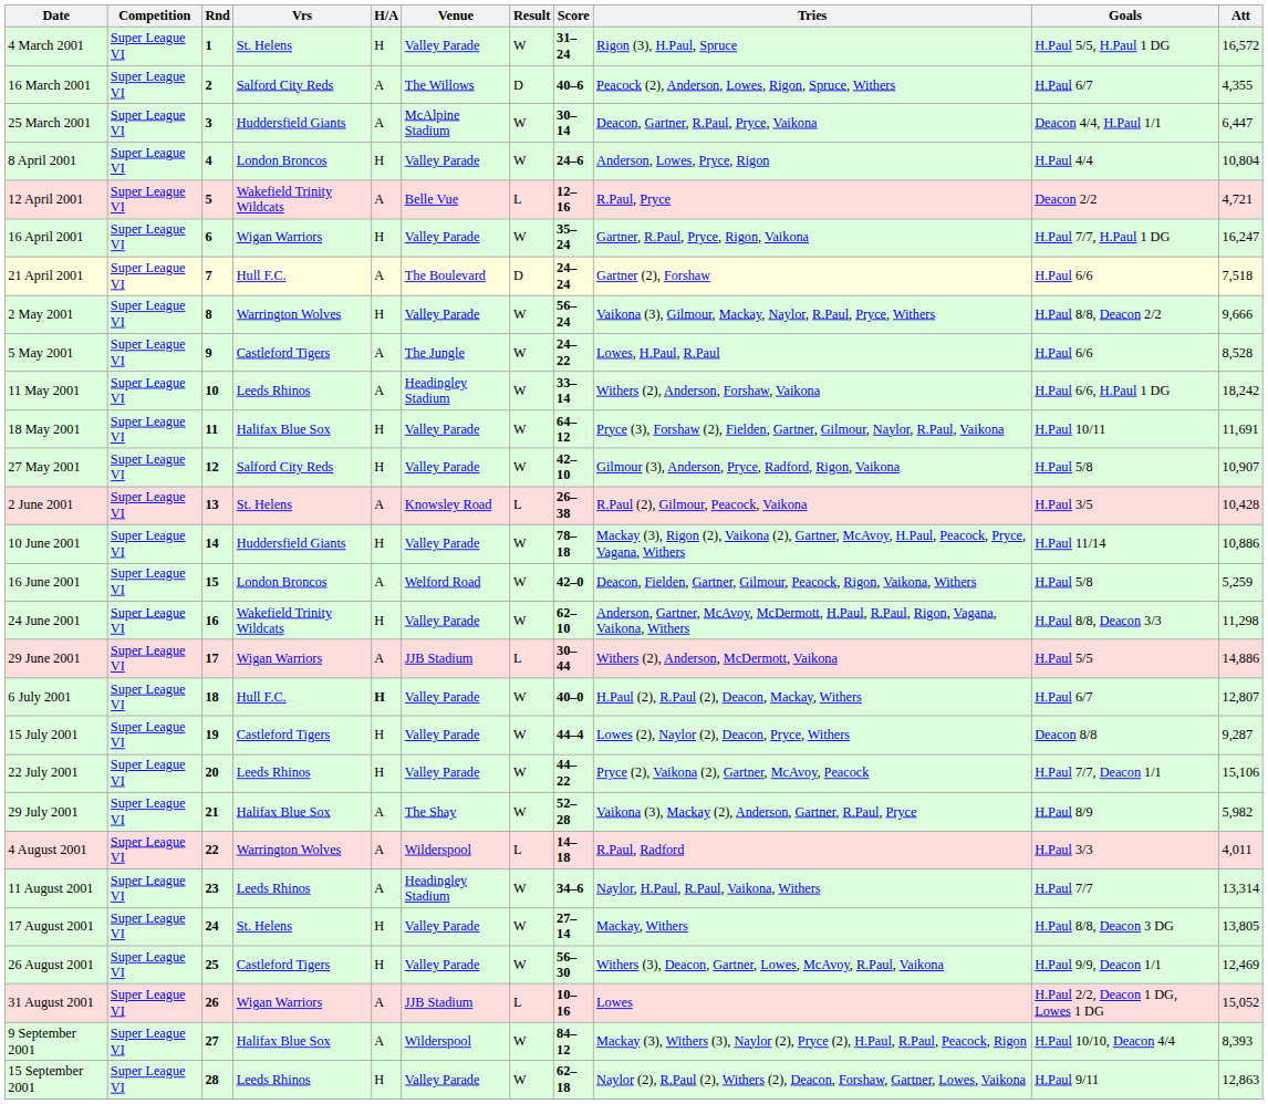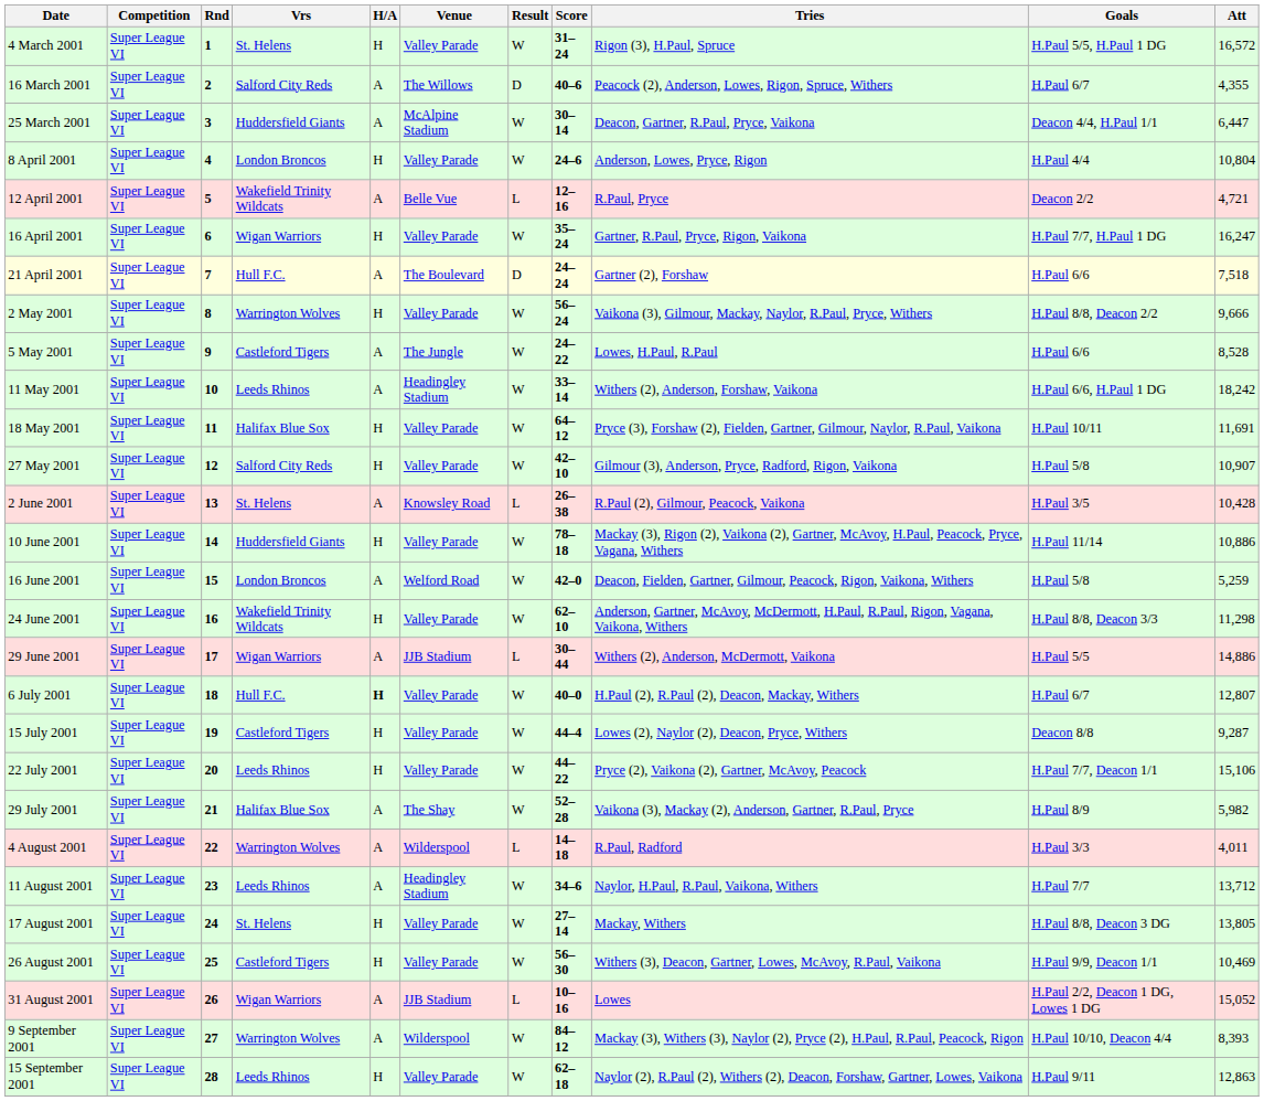 <table class="wikitable" style="font-size:85%;" width="100%">
 <tr>
 <th>Date</th>
 <th>Competition</th>
 <th>Rnd</th>
 <th>Vrs</th>
 <th>H/A</th>
 <th>Venue</th>
 <th>Result</th>
 <th>Score</th>
 <th>Tries</th>
 <th>Goals</th>
 <th>Att</th>
 </tr>
 <tr style="background:#ddffdd;" width=20|>
 <td>4 March 2001</td>
 <td><a href='#'>Super League VI</a></td>
 <td><strong>1</strong></td>
 <td><a href='#'>St. Helens</a></td>
 <td>H</td>
 <td><a href='#'>Valley Parade</a></td>
 <td>W</td>
 <td><strong>31–24</strong></td>
 <td><a href='#'>Rigon</a> (3), <a href='#'>H.Paul</a>, <a href='#'>Spruce</a></td>
 <td><a href='#'>H.Paul</a> 5/5, <a href='#'>H.Paul</a> 1 DG</td>
 <td>16,572</td>
 </tr>
 <tr style="background:#ddffdd;" width=20|>
 <td>16 March 2001</td>
 <td><a href='#'>Super League VI</a></td>
 <td><strong>2</strong></td>
 <td><a href='#'>Salford City Reds</a></td>
 <td>A</td>
 <td><a href='#'>The Willows</a></td>
 <td>D</td>
 <td><strong>40–6</strong></td>
 <td><a href='#'>Peacock</a> (2), <a href='#'>Anderson</a>, <a href='#'>Lowes</a>, <a href='#'>Rigon</a>, <a href='#'>Spruce</a>, <a href='#'>Withers</a></td>
 <td><a href='#'>H.Paul</a> 6/7</td>
 <td>4,355</td>
 </tr>
 <tr style="background:#ddffdd;" width=20|>
 <td>25 March 2001</td>
 <td><a href='#'>Super League VI</a></td>
 <td><strong>3</strong></td>
 <td><a href='#'>Huddersfield Giants</a></td>
 <td>A</td>
 <td><a href='#'>McAlpine Stadium</a></td>
 <td>W</td>
 <td><strong>30–14</strong></td>
 <td><a href='#'>Deacon</a>, <a href='#'>Gartner</a>, <a href='#'>R.Paul</a>, <a href='#'>Pryce</a>, <a href='#'>Vaikona</a></td>
 <td><a href='#'>Deacon</a> 4/4, <a href='#'>H.Paul</a> 1/1</td>
 <td>6,447</td>
 </tr>
 <tr style="background:#ddffdd;" width=20|>
 <td>8 April 2001</td>
 <td><a href='#'>Super League VI</a></td>
 <td><strong>4</strong></td>
 <td><a href='#'>London Broncos</a></td>
 <td>H</td>
 <td><a href='#'>Valley Parade</a></td>
 <td>W</td>
 <td><strong>24–6</strong></td>
 <td><a href='#'>Anderson</a>, <a href='#'>Lowes</a>, <a href='#'>Pryce</a>, <a href='#'>Rigon</a></td>
 <td><a href='#'>H.Paul</a> 4/4</td>
 <td>10,804</td>
 </tr>
 <tr style="background:#ffdddd;" width=20|>
 <td>12 April 2001</td>
 <td><a href='#'>Super League VI</a></td>
 <td><strong>5</strong></td>
 <td><a href='#'>Wakefield Trinity Wildcats</a></td>
 <td>A</td>
 <td><a href='#'>Belle Vue</a></td>
 <td>L</td>
 <td><strong>12–16</strong></td>
 <td><a href='#'>R.Paul</a>, <a href='#'>Pryce</a></td>
 <td><a href='#'>Deacon</a> 2/2</td>
 <td>4,721</td>
 </tr>
 <tr style="background:#ddffdd;" width=20|>
 <td>16 April 2001</td>
 <td><a href='#'>Super League VI</a></td>
 <td><strong>6</strong></td>
 <td><a href='#'>Wigan Warriors</a></td>
 <td>H</td>
 <td><a href='#'>Valley Parade</a></td>
 <td>W</td>
 <td><strong>35–24</strong></td>
 <td><a href='#'>Gartner</a>, <a href='#'>R.Paul</a>, <a href='#'>Pryce</a>, <a href='#'>Rigon</a>, <a href='#'>Vaikona</a></td>
 <td><a href='#'>H.Paul</a> 7/7, <a href='#'>H.Paul</a> 1 DG</td>
 <td>16,247</td>
 </tr>
 <tr style="background:#ffffdd"  width=20|>
 <td>21 April 2001</td>
 <td><a href='#'>Super League VI</a></td>
 <td><strong>7</strong></td>
 <td><a href='#'>Hull F.C.</a></td>
 <td>A</td>
 <td><a href='#'>The Boulevard</a></td>
 <td>D</td>
 <td><strong>24–24</strong></td>
 <td><a href='#'>Gartner</a> (2), <a href='#'>Forshaw</a></td>
 <td><a href='#'>H.Paul</a> 6/6</td>
 <td>7,518</td>
 </tr>
 <tr style="background:#ddffdd;" width=20|>
 <td>2 May 2001</td>
 <td><a href='#'>Super League VI</a></td>
 <td><strong>8</strong></td>
 <td><a href='#'>Warrington Wolves</a></td>
 <td>H</td>
 <td><a href='#'>Valley Parade</a></td>
 <td>W</td>
 <td><strong>56–24</strong></td>
 <td><a href='#'>Vaikona</a> (3), <a href='#'>Gilmour</a>, <a href='#'>Mackay</a>, <a href='#'>Naylor</a>, <a href='#'>R.Paul</a>, <a href='#'>Pryce</a>, <a href='#'>Withers</a></td>
 <td><a href='#'>H.Paul</a> 8/8, <a href='#'>Deacon</a> 2/2</td>
 <td>9,666</td>
 </tr>
 <tr style="background:#ddffdd;" width=20|>
 <td>5 May 2001</td>
 <td><a href='#'>Super League VI</a></td>
 <td><strong>9</strong></td>
 <td><a href='#'>Castleford Tigers</a></td>
 <td>A</td>
 <td><a href='#'>The Jungle</a></td>
 <td>W</td>
 <td><strong>24–22</strong></td>
 <td><a href='#'>Lowes</a>, <a href='#'>H.Paul</a>, <a href='#'>R.Paul</a></td>
 <td><a href='#'>H.Paul</a> 6/6</td>
 <td>8,528</td>
 </tr>
 <tr style="background:#ddffdd;" width=20|>
 <td>11 May 2001</td>
 <td><a href='#'>Super League VI</a></td>
 <td><strong>10</strong></td>
 <td><a href='#'>Leeds Rhinos</a></td>
 <td>A</td>
 <td><a href='#'>Headingley Stadium</a></td>
 <td>W</td>
 <td><strong>33–14</strong></td>
 <td><a href='#'>Withers</a> (2), <a href='#'>Anderson</a>, <a href='#'>Forshaw</a>, <a href='#'>Vaikona</a></td>
 <td><a href='#'>H.Paul</a> 6/6, <a href='#'>H.Paul</a> 1 DG</td>
 <td>18,242</td>
 </tr>
 <tr style="background:#ddffdd;" width=20|>
 <td>18 May 2001</td>
 <td><a href='#'>Super League VI</a></td>
 <td><strong>11</strong></td>
 <td><a href='#'>Halifax Blue Sox</a></td>
 <td>H</td>
 <td><a href='#'>Valley Parade</a></td>
 <td>W</td>
 <td><strong>64–12</strong></td>
 <td><a href='#'>Pryce</a> (3), <a href='#'>Forshaw</a> (2), <a href='#'>Fielden</a>, <a href='#'>Gartner</a>, <a href='#'>Gilmour</a>, <a href='#'>Naylor</a>, <a href='#'>R.Paul</a>, <a href='#'>Vaikona</a></td>
 <td><a href='#'>H.Paul</a> 10/11</td>
 <td>11,691</td>
 </tr>
 <tr style="background:#ddffdd;" width=20|>
 <td>27 May 2001</td>
 <td><a href='#'>Super League VI</a></td>
 <td><strong>12</strong></td>
 <td><a href='#'>Salford City Reds</a></td>
 <td>H</td>
 <td><a href='#'>Valley Parade</a></td>
 <td>W</td>
 <td><strong>42–10</strong></td>
 <td><a href='#'>Gilmour</a> (3), <a href='#'>Anderson</a>, <a href='#'>Pryce</a>, <a href='#'>Radford</a>, <a href='#'>Rigon</a>, <a href='#'>Vaikona</a></td>
 <td><a href='#'>H.Paul</a> 5/8</td>
 <td>10,907</td>
 </tr>
 <tr style="background:#ffdddd;" width=20|>
 <td>2 June 2001</td>
 <td><a href='#'>Super League VI</a></td>
 <td><strong>13</strong></td>
 <td><a href='#'>St. Helens</a></td>
 <td>A</td>
 <td><a href='#'>Knowsley Road</a></td>
 <td>L</td>
 <td><strong>26–38</strong></td>
 <td><a href='#'>R.Paul</a> (2), <a href='#'>Gilmour</a>, <a href='#'>Peacock</a>, <a href='#'>Vaikona</a></td>
 <td><a href='#'>H.Paul</a> 3/5</td>
 <td>10,428</td>
 </tr>
 <tr style="background:#ddffdd;" width=20|>
 <td>10 June 2001</td>
 <td><a href='#'>Super League VI</a></td>
 <td><strong>14</strong></td>
 <td><a href='#'>Huddersfield Giants</a></td>
 <td>H</td>
 <td><a href='#'>Valley Parade</a></td>
 <td>W</td>
 <td><strong>78–18</strong></td>
 <td><a href='#'>Mackay</a> (3), <a href='#'>Rigon</a> (2), <a href='#'>Vaikona</a> (2), <a href='#'>Gartner</a>, <a href='#'>McAvoy</a>, <a href='#'>H.Paul</a>, <a href='#'>Peacock</a>, <a href='#'>Pryce</a>, <a href='#'>Vagana</a>, <a href='#'>Withers</a></td>
 <td><a href='#'>H.Paul</a> 11/14</td>
 <td>10,886</td>
 </tr>
 <tr style="background:#ddffdd;" width=20|>
 <td>16 June 2001</td>
 <td><a href='#'>Super League VI</a></td>
 <td><strong>15</strong></td>
 <td><a href='#'>London Broncos</a></td>
 <td>A</td>
 <td><a href='#'>Welford Road</a></td>
 <td>W</td>
 <td><strong>42–0</strong></td>
 <td><a href='#'>Deacon</a>, <a href='#'>Fielden</a>, <a href='#'>Gartner</a>, <a href='#'>Gilmour</a>, <a href='#'>Peacock</a>, <a href='#'>Rigon</a>, <a href='#'>Vaikona</a>, <a href='#'>Withers</a></td>
 <td><a href='#'>H.Paul</a> 5/8</td>
 <td>5,259</td>
 </tr>
 <tr style="background:#ddffdd;" width=20|>
 <td>24 June 2001</td>
 <td><a href='#'>Super League VI</a></td>
 <td><strong>16</strong></td>
 <td><a href='#'>Wakefield Trinity Wildcats</a></td>
 <td>H</td>
 <td><a href='#'>Valley Parade</a></td>
 <td>W</td>
 <td><strong>62–10</strong></td>
 <td><a href='#'>Anderson</a>, <a href='#'>Gartner</a>, <a href='#'>McAvoy</a>, <a href='#'>McDermott</a>, <a href='#'>H.Paul</a>, <a href='#'>R.Paul</a>, <a href='#'>Rigon</a>, <a href='#'>Vagana</a>, <a href='#'>Vaikona</a>, <a href='#'>Withers</a></td>
 <td><a href='#'>H.Paul</a> 8/8, <a href='#'>Deacon</a> 3/3</td>
 <td>11,298</td>
 </tr>
 <tr style="background:#ffdddd;" width=20|>
 <td>29 June 2001</td>
 <td><a href='#'>Super League VI</a></td>
 <td><strong>17</strong></td>
 <td><a href='#'>Wigan Warriors</a></td>
 <td>A</td>
 <td><a href='#'>JJB Stadium</a></td>
 <td>L</td>
 <td><strong>30–44</strong></td>
 <td><a href='#'>Withers</a> (2), <a href='#'>Anderson</a>, <a href='#'>McDermott</a>, <a href='#'>Vaikona</a></td>
 <td><a href='#'>H.Paul</a> 5/5</td>
 <td>14,886</td>
 </tr>
 <tr style="background:#ddffdd;" width=20|>
 <td>6 July 2001</td>
 <td><a href='#'>Super League VI</a></td>
 <td><strong>18</strong></td>
 <td><a href='#'>Hull F.C.</a></td>
 <td><strong>H</strong></td>
 <td><a href='#'>Valley Parade</a></td>
 <td>W</td>
 <td><strong>40–0</strong></td>
 <td><a href='#'>H.Paul</a> (2), <a href='#'>R.Paul</a> (2), <a href='#'>Deacon</a>, <a href='#'>Mackay</a>, <a href='#'>Withers</a></td>
 <td><a href='#'>H.Paul</a> 6/7</td>
 <td>12,807</td>
 </tr>
 <tr style="background:#ddffdd;" width=20|>
 <td>15 July 2001</td>
 <td><a href='#'>Super League VI</a></td>
 <td><strong>19</strong></td>
 <td><a href='#'>Castleford Tigers</a></td>
 <td>H</td>
 <td><a href='#'>Valley Parade</a></td>
 <td>W</td>
 <td><strong>44–4</strong></td>
 <td><a href='#'>Lowes</a> (2), <a href='#'>Naylor</a> (2), <a href='#'>Deacon</a>, <a href='#'>Pryce</a>, <a href='#'>Withers</a></td>
 <td><a href='#'>Deacon</a> 8/8</td>
 <td>9,287</td>
 </tr>
 <tr style="background:#ddffdd;" width=20|>
 <td>22 July 2001</td>
 <td><a href='#'>Super League VI</a></td>
 <td><strong>20</strong></td>
 <td><a href='#'>Leeds Rhinos</a></td>
 <td>H</td>
 <td><a href='#'>Valley Parade</a></td>
 <td>W</td>
 <td><strong>44–22</strong></td>
 <td><a href='#'>Pryce</a> (2), <a href='#'>Vaikona</a> (2), <a href='#'>Gartner</a>, <a href='#'>McAvoy</a>, <a href='#'>Peacock</a></td>
 <td><a href='#'>H.Paul</a> 7/7, <a href='#'>Deacon</a> 1/1</td>
 <td>15,106</td>
 </tr>
 <tr style="background:#ddffdd;" width=20|>
 <td>29 July 2001</td>
 <td><a href='#'>Super League VI</a></td>
 <td><strong>21</strong></td>
 <td><a href='#'>Halifax Blue Sox</a></td>
 <td>A</td>
 <td><a href='#'>The Shay</a></td>
 <td>W</td>
 <td><strong>52–28</strong></td>
 <td><a href='#'>Vaikona</a> (3), <a href='#'>Mackay</a> (2), <a href='#'>Anderson</a>, <a href='#'>Gartner</a>, <a href='#'>R.Paul</a>, <a href='#'>Pryce</a></td>
 <td><a href='#'>H.Paul</a> 8/9</td>
 <td>5,982</td>
 </tr>
 <tr style="background:#ffdddd;" width=20|>
 <td>4 August 2001</td>
 <td><a href='#'>Super League VI</a></td>
 <td><strong>22</strong></td>
 <td><a href='#'>Warrington Wolves</a></td>
 <td>A</td>
 <td><a href='#'>Wilderspool</a></td>
 <td>L</td>
 <td><strong>14–18</strong></td>
 <td><a href='#'>R.Paul</a>, <a href='#'>Radford</a></td>
 <td><a href='#'>H.Paul</a> 3/3</td>
 <td>4,011</td>
 </tr>
 <tr style="background:#ddffdd;" width=20|>
 <td>11 August 2001</td>
 <td><a href='#'>Super League VI</a></td>
 <td><strong>23</strong></td>
 <td><a href='#'>Leeds Rhinos</a></td>
 <td>A</td>
 <td><a href='#'>Headingley Stadium</a></td>
 <td>W</td>
 <td><strong>34–6</strong></td>
 <td><a href='#'>Naylor</a>, <a href='#'>H.Paul</a>, <a href='#'>R.Paul</a>, <a href='#'>Vaikona</a>, <a href='#'>Withers</a></td>
 <td><a href='#'>H.Paul</a> 7/7</td>
-<td>13,314</td>
+<td>13,712</td>
 </tr>
 <tr style="background:#ddffdd;" width=20|>
 <td>17 August 2001</td>
 <td><a href='#'>Super League VI</a></td>
 <td><strong>24</strong></td>
 <td><a href='#'>St. Helens</a></td>
 <td>H</td>
 <td><a href='#'>Valley Parade</a></td>
 <td>W</td>
 <td><strong>27–14</strong></td>
 <td><a href='#'>Mackay</a>, <a href='#'>Withers</a></td>
 <td><a href='#'>H.Paul</a> 8/8, <a href='#'>Deacon</a> 3 DG</td>
 <td>13,805</td>
 </tr>
 <tr style="background:#ddffdd;" width=20|>
 <td>26 August 2001</td>
 <td><a href='#'>Super League VI</a></td>
 <td><strong>25</strong></td>
 <td><a href='#'>Castleford Tigers</a></td>
 <td>H</td>
 <td><a href='#'>Valley Parade</a></td>
 <td>W</td>
 <td><strong>56–30</strong></td>
 <td><a href='#'>Withers</a> (3), <a href='#'>Deacon</a>, <a href='#'>Gartner</a>, <a href='#'>Lowes</a>, <a href='#'>McAvoy</a>, <a href='#'>R.Paul</a>, <a href='#'>Vaikona</a></td>
 <td><a href='#'>H.Paul</a> 9/9, <a href='#'>Deacon</a> 1/1</td>
-<td>12,469</td>
+<td>10,469</td>
 </tr>
 <tr style="background:#ffdddd;" width=20|>
 <td>31 August 2001</td>
 <td><a href='#'>Super League VI</a></td>
 <td><strong>26</strong></td>
 <td><a href='#'>Wigan Warriors</a></td>
 <td>A</td>
 <td><a href='#'>JJB Stadium</a></td>
 <td>L</td>
 <td><strong>10–16</strong></td>
 <td><a href='#'>Lowes</a></td>
 <td><a href='#'>H.Paul</a> 2/2, <a href='#'>Deacon</a> 1 DG, <a href='#'>Lowes</a> 1 DG</td>
 <td>15,052</td>
 </tr>
 <tr style="background:#ddffdd;" width=20|>
 <td>9 September 2001</td>
 <td><a href='#'>Super League VI</a></td>
 <td><strong>27</strong></td>
-<td><a href='#'>Halifax Blue Sox</a></td>
+<td><a href='#'>Warrington Wolves</a></td>
 <td>A</td>
 <td><a href='#'>Wilderspool</a></td>
 <td>W</td>
 <td><strong>84–12</strong></td>
 <td><a href='#'>Mackay</a> (3), <a href='#'>Withers</a> (3), <a href='#'>Naylor</a> (2), <a href='#'>Pryce</a> (2), <a href='#'>H.Paul</a>, <a href='#'>R.Paul</a>, <a href='#'>Peacock</a>, <a href='#'>Rigon</a></td>
 <td><a href='#'>H.Paul</a> 10/10, <a href='#'>Deacon</a> 4/4</td>
 <td>8,393</td>
 </tr>
 <tr style="background:#ddffdd;" width=20|>
 <td>15 September 2001</td>
 <td><a href='#'>Super League VI</a></td>
 <td><strong>28</strong></td>
 <td><a href='#'>Leeds Rhinos</a></td>
 <td>H</td>
 <td><a href='#'>Valley Parade</a></td>
 <td>W</td>
 <td><strong>62–18</strong></td>
 <td><a href='#'>Naylor</a> (2), <a href='#'>R.Paul</a> (2), <a href='#'>Withers</a> (2), <a href='#'>Deacon</a>, <a href='#'>Forshaw</a>, <a href='#'>Gartner</a>, <a href='#'>Lowes</a>, <a href='#'>Vaikona</a></td>
 <td><a href='#'>H.Paul</a> 9/11</td>
 <td>12,863</td>
 </tr>
 <tr>
 </tr>
 </table>
